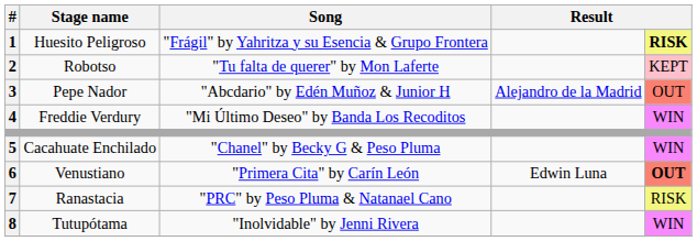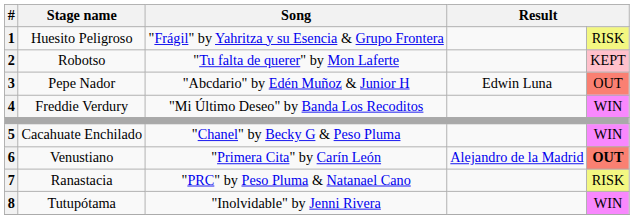 <table class="wikitable plainrowheaders" style="text-align: center;">
 <tr>
 <th>#</th>
 <th>Stage name</th>
 <th>Song</th>
 <th Identity colspan=2>Result</th>
 </tr>
 <tr>
 <th>1</th>
 <td>Huesito Peligroso</td>
 <td>"<a href='#'>Frágil</a>" by <a href='#'>Yahritza y su Esencia</a> & <a href='#'>Grupo Frontera</a></td>
 <td></td>
-<td bgcolor=#F3F781><strong>RISK</strong></td>
+<td bgcolor=#F3F781>RISK</td>
 </tr>
 <tr>
 <th>2</th>
 <td>Robotso</td>
 <td>"<a href='#'>Tu falta de querer</a>" by <a href='#'>Mon Laferte</a></td>
 <td></td>
 <td bgcolor=pink>KEPT</td>
 </tr>
 <tr>
 <th>3</th>
 <td>Pepe Nador</td>
 <td>"Abcdario" by <a href='#'>Edén Muñoz</a> & <a href='#'>Junior H</a></td>
-<td><a href='#'>Alejandro de la Madrid</a></td>
+<td>Edwin Luna</td>
 <td bgcolor=salmon>OUT</td>
 </tr>
 <tr>
 <th>4</th>
 <td>Freddie Verdury</td>
 <td>"Mi Último Deseo" by <a href='#'>Banda Los Recoditos</a></td>
 <td></td>
 <td bgcolor=#F888FD>WIN</td>
 </tr>
 <tr>
 <td colspan="5" style="background:darkgray"></td>
 </tr>
 <tr>
 <th>5</th>
 <td>Cacahuate Enchilado</td>
 <td>"<a href='#'>Chanel</a>" by <a href='#'>Becky G</a> & <a href='#'>Peso Pluma</a></td>
 <td></td>
 <td bgcolor=#F888FD>WIN</td>
 </tr>
 <tr>
 <th>6</th>
 <td>Venustiano</td>
 <td>"<a href='#'>Primera Cita</a>" by <a href='#'>Carín León</a></td>
-<td>Edwin Luna</td>
+<td><a href='#'>Alejandro de la Madrid</a></td>
 <td bgcolor=salmon><strong>OUT</strong></td>
 </tr>
 <tr>
 <th>7</th>
 <td>Ranastacia</td>
 <td>"<a href='#'>PRC</a>" by <a href='#'>Peso Pluma</a> & <a href='#'>Natanael Cano</a></td>
 <td></td>
 <td bgcolor=#F3F781>RISK</td>
 </tr>
 <tr>
 <th>8</th>
 <td>Tutupótama</td>
 <td>"Inolvidable" by <a href='#'>Jenni Rivera</a></td>
 <td></td>
 <td bgcolor=#F888FD>WIN</td>
 </tr>
 <tr>
 </tr>
 </table>
